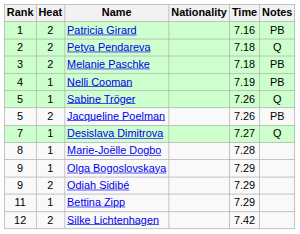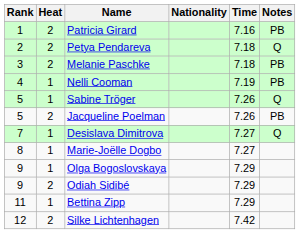 <table class="wikitable sortable" style="text-align:center">
 <tr>
 <th>Rank</th>
 <th>Heat</th>
 <th>Name</th>
 <th>Nationality</th>
 <th>Time</th>
 <th>Notes</th>
 </tr>
 <tr bgcolor=ccffcc>
 <td>1</td>
 <td>2</td>
 <td align="left"><a href='#'>Patricia Girard</a></td>
 <td align=left></td>
 <td>7.16</td>
 <td>PB</td>
 </tr>
 <tr bgcolor=ccffcc>
 <td>2</td>
 <td>2</td>
 <td align="left"><a href='#'>Petya Pendareva</a></td>
 <td align=left></td>
 <td>7.18</td>
 <td>Q</td>
 </tr>
 <tr bgcolor=ccffcc>
 <td>3</td>
 <td>2</td>
 <td align="left"><a href='#'>Melanie Paschke</a></td>
 <td align=left></td>
 <td>7.18</td>
 <td>PB</td>
 </tr>
 <tr bgcolor=ccffcc>
 <td>4</td>
 <td>1</td>
 <td align="left"><a href='#'>Nelli Cooman</a></td>
 <td align=left></td>
 <td>7.19</td>
 <td>PB</td>
 </tr>
 <tr bgcolor=ccffcc>
 <td>5</td>
 <td>1</td>
 <td align="left"><a href='#'>Sabine Tröger</a></td>
 <td align=left></td>
 <td>7.26</td>
 <td>Q</td>
 </tr>
 <tr>
 <td>5</td>
 <td>2</td>
 <td align="left"><a href='#'>Jacqueline Poelman</a></td>
 <td align=left></td>
 <td>7.26</td>
 <td>PB</td>
 </tr>
 <tr bgcolor=ccffcc>
 <td>7</td>
 <td>1</td>
 <td align="left"><a href='#'>Desislava Dimitrova</a></td>
 <td align=left></td>
 <td>7.27</td>
 <td>Q</td>
 </tr>
 <tr>
 <td>8</td>
 <td>1</td>
 <td align="left"><a href='#'>Marie-Joëlle Dogbo</a></td>
 <td align=left></td>
-<td>7.28</td>
+<td>7.27</td>
 <td></td>
 </tr>
 <tr>
 <td>9</td>
 <td>1</td>
 <td align="left"><a href='#'>Olga Bogoslovskaya</a></td>
 <td align=left></td>
 <td>7.29</td>
 <td></td>
 </tr>
 <tr>
 <td>9</td>
 <td>2</td>
 <td align="left"><a href='#'>Odiah Sidibé</a></td>
 <td align=left></td>
 <td>7.29</td>
 <td></td>
 </tr>
 <tr>
 <td>11</td>
 <td>1</td>
 <td align="left"><a href='#'>Bettina Zipp</a></td>
 <td align=left></td>
 <td>7.29</td>
 <td></td>
 </tr>
 <tr>
 <td>12</td>
 <td>2</td>
 <td align="left"><a href='#'>Silke Lichtenhagen</a></td>
 <td align=left></td>
 <td>7.42</td>
 <td></td>
 </tr>
 </table>
